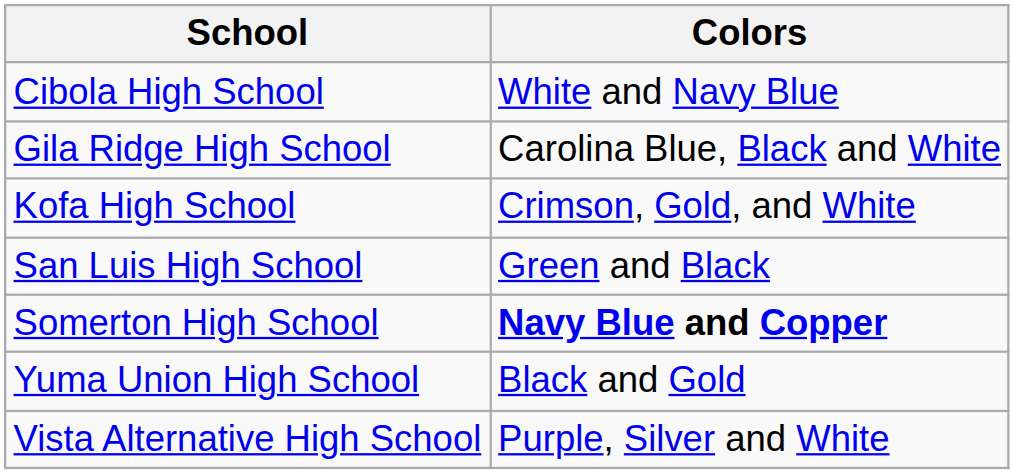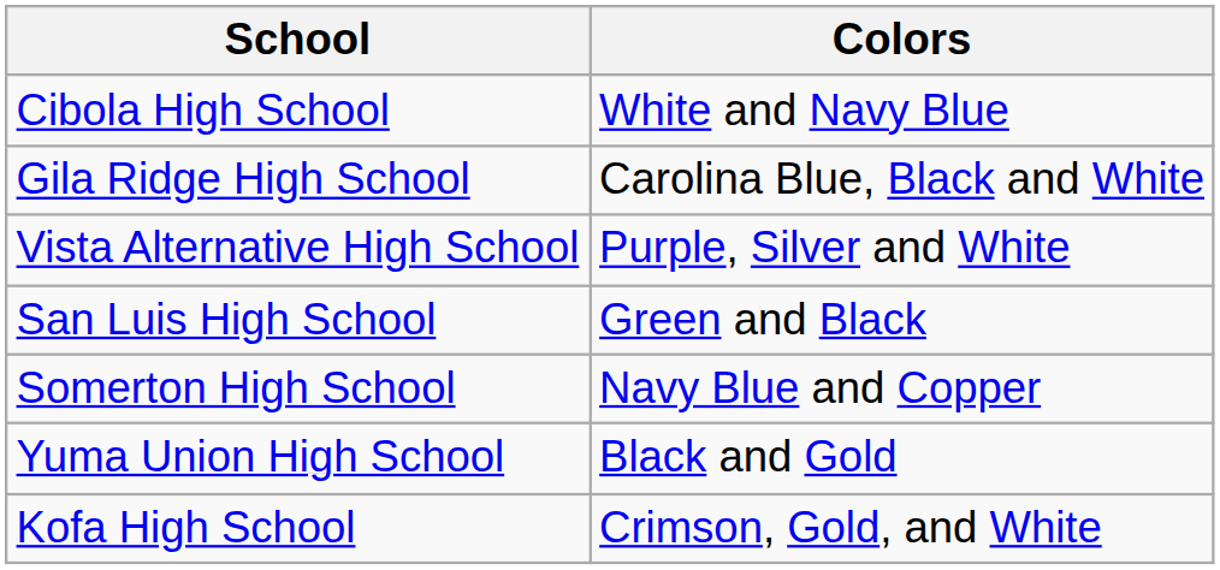 <table class="wikitable">
 <tr>
 <th>School</th>
 <th>Colors</th>
 </tr>
 <tr>
 <td><a href='#'>Cibola High School</a></td>
 <td><a href='#'>White</a> and <a href='#'>Navy Blue</a> <br>  </td>
 </tr>
 <tr>
 <td><a href='#'>Gila Ridge High School</a></td>
 <td>Carolina Blue, <a href='#'>Black</a> and <a href='#'>White</a> <br>   </td>
 </tr>
 <tr>
-<td><a href='#'>Kofa High School</a></td>
-<td><a href='#'>Crimson</a>, <a href='#'>Gold</a>, and <a href='#'>White</a> <br>   </td>
+<td><a href='#'>Vista Alternative High School</a></td>
+<td><a href='#'>Purple</a>, <a href='#'>Silver</a> and <a href='#'>White</a> <br>   </td>
 </tr>
 <tr>
 <td><a href='#'>San Luis High School</a></td>
 <td><a href='#'>Green</a> and <a href='#'>Black</a> <br>  </td>
 </tr>
 <tr>
 <td><a href='#'>Somerton High School</a></td>
-<td><strong><a href='#'>Navy Blue</a> and <a href='#'>Copper</a> <br>  </strong></td>
+<td><a href='#'>Navy Blue</a> and <a href='#'>Copper</a> <br>  </td>
 </tr>
 <tr>
 <td><a href='#'>Yuma Union High School</a></td>
 <td><a href='#'>Black</a> and <a href='#'>Gold</a> <br>  </td>
 </tr>
 <tr>
-<td><a href='#'>Vista Alternative High School</a></td>
-<td><a href='#'>Purple</a>, <a href='#'>Silver</a> and <a href='#'>White</a> <br>   </td>
+<td><a href='#'>Kofa High School</a></td>
+<td><a href='#'>Crimson</a>, <a href='#'>Gold</a>, and <a href='#'>White</a> <br>   </td>
 </tr>
 </table>
